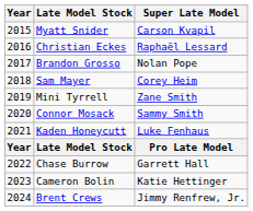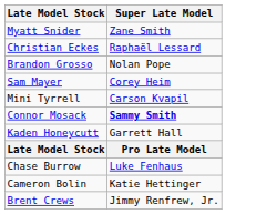 <table class="wikitable" style="font-size:90%;">
 <tr>
-<th>Year</th>
 <th>Late Model Stock</th>
 <th>Super Late Model</th>
 </tr>
 <tr>
-<td>2015</td>
 <td><a href='#'>Myatt Snider</a></td>
-<td><a href='#'>Carson Kvapil</a></td>
+<td><a href='#'>Zane Smith</a></td>
 </tr>
 <tr>
-<td>2016</td>
 <td><a href='#'>Christian Eckes</a></td>
 <td><a href='#'>Raphaël Lessard</a></td>
 </tr>
 <tr>
-<td>2017</td>
 <td><a href='#'>Brandon Grosso</a></td>
 <td>Nolan Pope</td>
 </tr>
 <tr>
-<td>2018</td>
 <td><a href='#'>Sam Mayer</a></td>
 <td><a href='#'>Corey Heim</a></td>
 </tr>
 <tr>
-<td>2019</td>
 <td>Mini Tyrrell</td>
-<td><a href='#'>Zane Smith</a></td>
+<td><a href='#'>Carson Kvapil</a></td>
 </tr>
 <tr>
-<td>2020</td>
 <td><a href='#'>Connor Mosack</a></td>
-<td><a href='#'>Sammy Smith</a></td>
+<td><strong><a href='#'>Sammy Smith</a></strong></td>
 </tr>
 <tr>
-<td>2021</td>
 <td><a href='#'>Kaden Honeycutt</a></td>
-<td><a href='#'>Luke Fenhaus</a></td>
+<td>Garrett Hall</td>
 </tr>
 <tr>
-<th>Year</th>
 <th>Late Model Stock</th>
 <th>Pro Late Model</th>
 </tr>
 <tr>
-<td>2022</td>
 <td>Chase Burrow</td>
-<td>Garrett Hall</td>
+<td><a href='#'>Luke Fenhaus</a></td>
 </tr>
 <tr>
-<td>2023</td>
 <td>Cameron Bolin</td>
 <td>Katie Hettinger</td>
 </tr>
 <tr>
-<td>2024</td>
 <td><a href='#'>Brent Crews</a></td>
 <td>Jimmy Renfrew, Jr.</td>
 </tr>
 </table>
